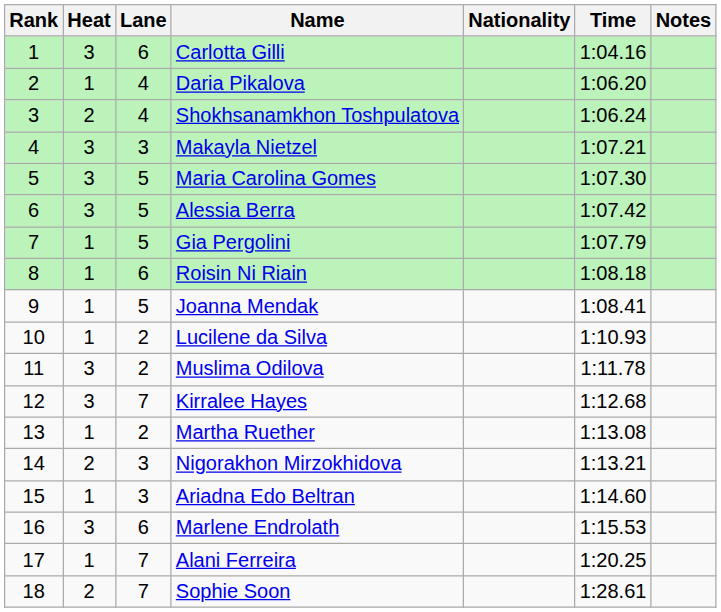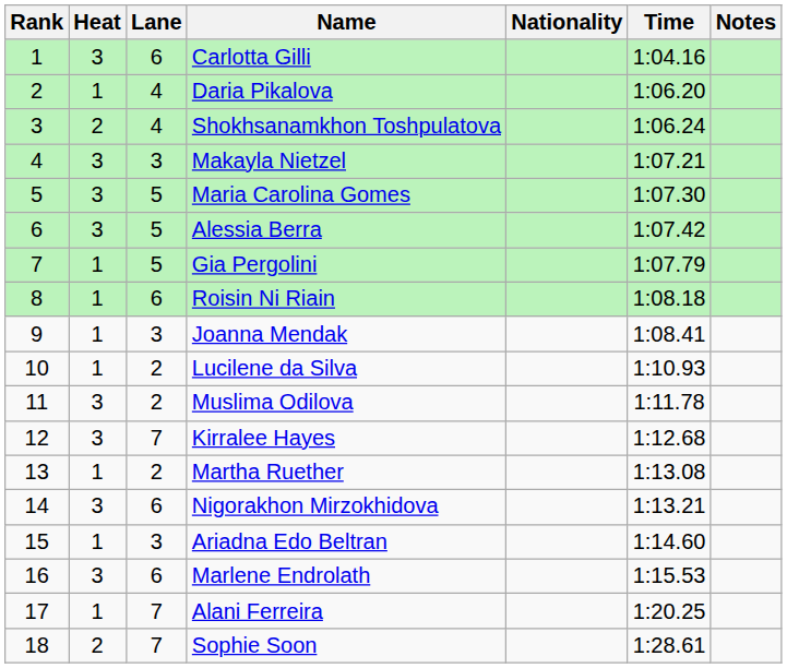 <table class="wikitable sortable" style="text-align:center">
 <tr>
 <th>Rank</th>
 <th>Heat</th>
 <th>Lane</th>
 <th>Name</th>
 <th>Nationality</th>
 <th>Time</th>
 <th>Notes</th>
 </tr>
 <tr bgcolor=bbf3bb>
 <td>1</td>
 <td>3</td>
 <td>6</td>
 <td align=left><a href='#'>Carlotta Gilli</a></td>
 <td align=left></td>
 <td>1:04.16</td>
 <td></td>
 </tr>
 <tr bgcolor=bbf3bb>
 <td>2</td>
 <td>1</td>
 <td>4</td>
 <td align=left><a href='#'>Daria Pikalova</a></td>
 <td align=left></td>
 <td>1:06.20</td>
 <td></td>
 </tr>
 <tr bgcolor=bbf3bb>
 <td>3</td>
 <td>2</td>
 <td>4</td>
 <td align=left><a href='#'>Shokhsanamkhon Toshpulatova</a></td>
 <td align=left></td>
 <td>1:06.24</td>
 <td></td>
 </tr>
 <tr bgcolor=bbf3bb>
 <td>4</td>
 <td>3</td>
 <td>3</td>
 <td align=left><a href='#'>Makayla Nietzel</a></td>
 <td align=left></td>
 <td>1:07.21</td>
 <td></td>
 </tr>
 <tr bgcolor=bbf3bb>
 <td>5</td>
 <td>3</td>
 <td>5</td>
 <td align=left><a href='#'>Maria Carolina Gomes</a></td>
 <td align=left></td>
 <td>1:07.30</td>
 <td></td>
 </tr>
 <tr bgcolor=bbf3bb>
 <td>6</td>
 <td>3</td>
 <td>5</td>
 <td align=left><a href='#'>Alessia Berra</a></td>
 <td align=left></td>
 <td>1:07.42</td>
 <td></td>
 </tr>
 <tr bgcolor=bbf3bb>
 <td>7</td>
 <td>1</td>
 <td>5</td>
 <td align=left><a href='#'>Gia Pergolini</a></td>
 <td align=left></td>
 <td>1:07.79</td>
 <td></td>
 </tr>
 <tr bgcolor=bbf3bb>
 <td>8</td>
 <td>1</td>
 <td>6</td>
 <td align=left><a href='#'>Roisin Ni Riain</a></td>
 <td align=left></td>
 <td>1:08.18</td>
 <td></td>
 </tr>
 <tr>
 <td>9</td>
 <td>1</td>
-<td>5</td>
+<td>3</td>
 <td align=left><a href='#'>Joanna Mendak</a></td>
 <td align=left></td>
 <td>1:08.41</td>
 <td></td>
 </tr>
 <tr>
 <td>10</td>
 <td>1</td>
 <td>2</td>
 <td align=left><a href='#'>Lucilene da Silva</a></td>
 <td align=left></td>
 <td>1:10.93</td>
 <td></td>
 </tr>
 <tr>
 <td>11</td>
 <td>3</td>
 <td>2</td>
 <td align=left><a href='#'>Muslima Odilova</a></td>
 <td align=left></td>
 <td>1:11.78</td>
 <td></td>
 </tr>
 <tr>
 <td>12</td>
 <td>3</td>
 <td>7</td>
 <td align=left><a href='#'>Kirralee Hayes</a></td>
 <td align=left></td>
 <td>1:12.68</td>
 <td></td>
 </tr>
 <tr>
 <td>13</td>
 <td>1</td>
 <td>2</td>
 <td align=left><a href='#'>Martha Ruether</a></td>
 <td align=left></td>
 <td>1:13.08</td>
 <td></td>
 </tr>
 <tr>
 <td>14</td>
-<td>2</td>
 <td>3</td>
+<td>6</td>
 <td align=left><a href='#'>Nigorakhon Mirzokhidova</a></td>
 <td align=left></td>
 <td>1:13.21</td>
 <td></td>
 </tr>
 <tr>
 <td>15</td>
 <td>1</td>
 <td>3</td>
 <td align=left><a href='#'>Ariadna Edo Beltran</a></td>
 <td align=left></td>
 <td>1:14.60</td>
 <td></td>
 </tr>
 <tr>
 <td>16</td>
 <td>3</td>
 <td>6</td>
 <td align=left><a href='#'>Marlene Endrolath</a></td>
 <td align=left></td>
 <td>1:15.53</td>
 <td></td>
 </tr>
 <tr>
 <td>17</td>
 <td>1</td>
 <td>7</td>
 <td align=left><a href='#'>Alani Ferreira</a></td>
 <td align=left></td>
 <td>1:20.25</td>
 <td></td>
 </tr>
 <tr>
 <td>18</td>
 <td>2</td>
 <td>7</td>
 <td align=left><a href='#'>Sophie Soon</a></td>
 <td align=left></td>
 <td>1:28.61</td>
 <td></td>
 </tr>
 </table>
